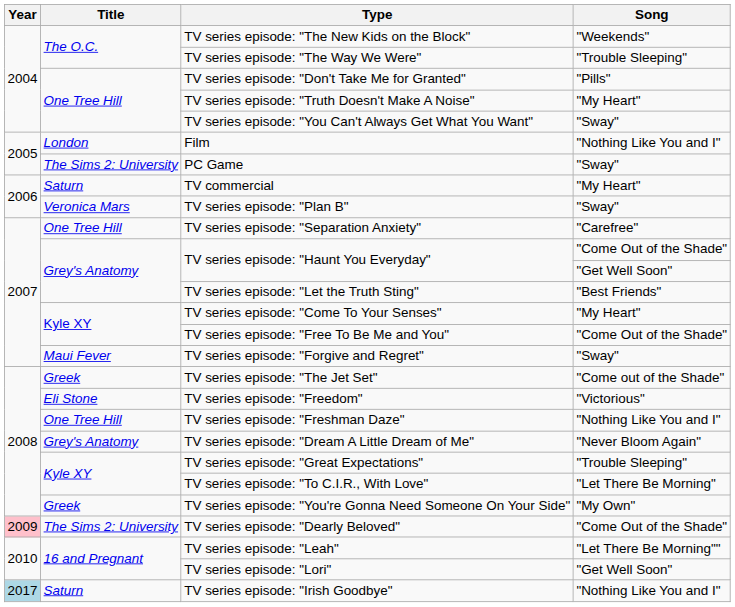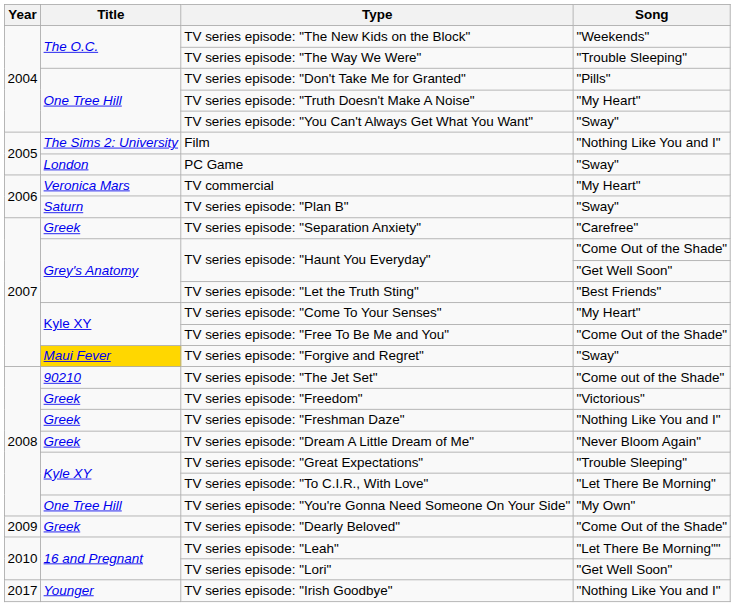 <table class="wikitable">
 <tr>
 <th>Year</th>
 <th>Title</th>
 <th>Type</th>
 <th>Song</th>
 </tr>
 <tr>
 <td rowspan="5">2004</td>
 <td rowspan="2"><em><a href='#'>The O.C.</a></em></td>
 <td>TV series episode: "The New Kids on the Block"</td>
 <td>"Weekends"</td>
 </tr>
 <tr>
 <td>TV series episode: "The Way We Were"</td>
 <td>"Trouble Sleeping"</td>
 </tr>
 <tr>
 <td rowspan="3"><em><a href='#'>One Tree Hill</a></em></td>
 <td>TV series episode: "Don't Take Me for Granted"</td>
 <td>"Pills"</td>
 </tr>
 <tr>
 <td>TV series episode: "Truth Doesn't Make A Noise"</td>
 <td>"My Heart"</td>
 </tr>
 <tr>
 <td>TV series episode: "You Can't Always Get What You Want"</td>
 <td>"Sway"</td>
 </tr>
 <tr>
 <td rowspan="2">2005</td>
-<td><em><a href='#'>London</a></em></td>
+<td><em><a href='#'>The Sims 2: University</a></em></td>
 <td>Film</td>
 <td>"Nothing Like You and I"</td>
 </tr>
 <tr>
-<td><em><a href='#'>The Sims 2: University</a></em></td>
+<td><em><a href='#'>London</a></em></td>
 <td>PC Game</td>
 <td>"Sway"</td>
 </tr>
 <tr>
 <td rowspan="2">2006</td>
-<td><em><a href='#'>Saturn</a></em></td>
+<td><em><a href='#'>Veronica Mars</a></em></td>
 <td>TV commercial</td>
 <td>"My Heart"</td>
 </tr>
 <tr>
-<td><em><a href='#'>Veronica Mars</a></em></td>
+<td><em><a href='#'>Saturn</a></em></td>
 <td>TV series episode: "Plan B"</td>
 <td>"Sway"</td>
 </tr>
 <tr>
 <td rowspan="7">2007</td>
-<td><em><a href='#'>One Tree Hill</a></em></td>
+<td><em><a href='#'>Greek</a></em></td>
 <td>TV series episode: "Separation Anxiety"</td>
 <td>"Carefree"</td>
 </tr>
 <tr>
 <td rowspan="3"><em><a href='#'>Grey's Anatomy</a></em></td>
 <td rowspan="2">TV series episode: "Haunt You Everyday"</td>
 <td>"Come Out of the Shade"</td>
 </tr>
 <tr>
 <td>"Get Well Soon"</td>
 </tr>
 <tr>
 <td>TV series episode: "Let the Truth Sting"</td>
 <td>"Best Friends"</td>
 </tr>
 <tr>
 <td rowspan="2"><a href='#'>Kyle XY</a></td>
 <td>TV series episode: "Come To Your Senses"</td>
 <td>"My Heart"</td>
 </tr>
 <tr>
 <td>TV series episode: "Free To Be Me and You"</td>
 <td>"Come Out of the Shade"</td>
 </tr>
 <tr>
-<td><em><a href='#'>Maui Fever</a></em></td>
+<td style="background: gold;"><em><a href='#'>Maui Fever</a></em></td>
 <td>TV series episode: "Forgive and Regret"</td>
 <td>"Sway"</td>
 </tr>
 <tr>
 <td rowspan="7">2008</td>
-<td><em><a href='#'>Greek</a></em></td>
+<td><em><a href='#'>90210</a></em></td>
 <td>TV series episode: "The Jet Set"</td>
 <td>"Come out of the Shade"</td>
 </tr>
 <tr>
-<td><em><a href='#'>Eli Stone</a></em></td>
+<td><em><a href='#'>Greek</a></em></td>
 <td>TV series episode: "Freedom"</td>
 <td>"Victorious"</td>
 </tr>
 <tr>
-<td><em><a href='#'>One Tree Hill</a></em></td>
+<td><em><a href='#'>Greek</a></em></td>
 <td>TV series episode: "Freshman Daze"</td>
 <td>"Nothing Like You and I"</td>
 </tr>
 <tr>
-<td><em><a href='#'>Grey's Anatomy</a></em></td>
+<td><em><a href='#'>Greek</a></em></td>
 <td>TV series episode: "Dream A Little Dream of Me"</td>
 <td>"Never Bloom Again"</td>
 </tr>
 <tr>
 <td rowspan="2"><em><a href='#'>Kyle XY</a></em></td>
 <td>TV series episode: "Great Expectations"</td>
 <td>"Trouble Sleeping"</td>
 </tr>
 <tr>
 <td>TV series episode: "To C.I.R., With Love"</td>
 <td>"Let There Be Morning"</td>
 </tr>
 <tr>
-<td><em><a href='#'>Greek</a></em></td>
+<td><em><a href='#'>One Tree Hill</a></em></td>
 <td>TV series episode: "You're Gonna Need Someone On Your Side"</td>
 <td>"My Own"</td>
 </tr>
 <tr>
-<td rowspan="1" style="background: pink;">2009</td>
-<td><em><a href='#'>The Sims 2: University</a></em></td>
+<td rowspan="1">2009</td>
+<td><em><a href='#'>Greek</a></em></td>
 <td>TV series episode: "Dearly Beloved"</td>
 <td>"Come Out of the Shade"</td>
 </tr>
 <tr>
 <td rowspan="2">2010</td>
 <td rowspan="2"><em><a href='#'>16 and Pregnant</a></em></td>
 <td>TV series episode: "Leah"</td>
 <td>"Let There Be Morning""</td>
 </tr>
 <tr>
 <td>TV series episode: "Lori"</td>
 <td>"Get Well Soon"</td>
 </tr>
 <tr>
-<td rowspan="1" style="background: lightblue;">2017</td>
-<td><em><a href='#'>Saturn</a></em></td>
+<td rowspan="1">2017</td>
+<td><em><a href='#'>Younger</a></em></td>
 <td>TV series episode: "Irish Goodbye"</td>
 <td>"Nothing Like You and I"</td>
 </tr>
 </table>
